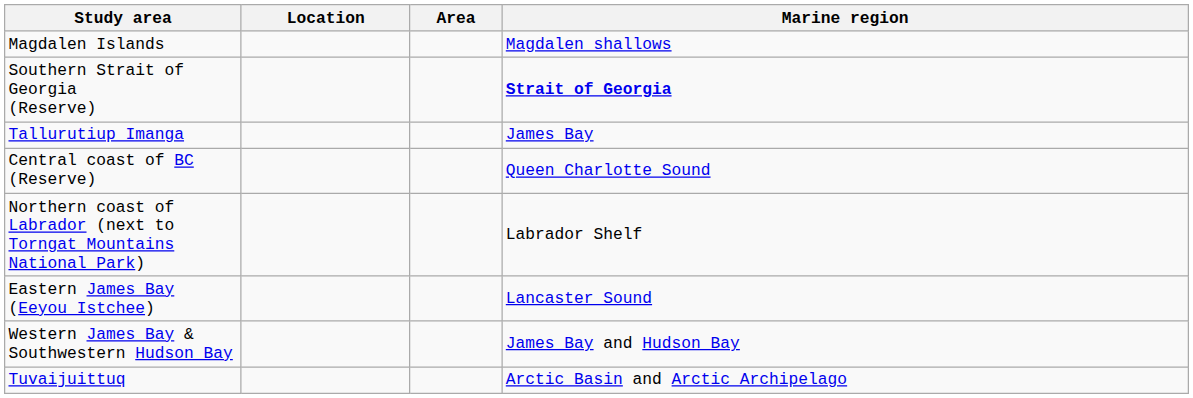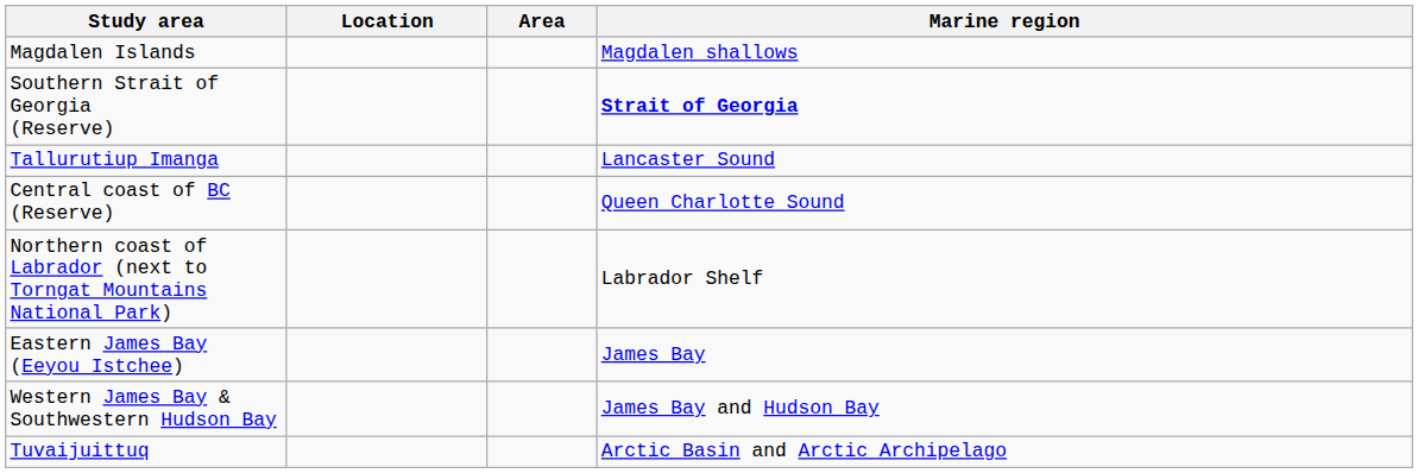 <table class="wikitable sortable" width=75%>
 <tr>
 <th scope=col width=20%>Study area</th>
 <th>Location</th>
 <th>Area</th>
 <th>Marine region</th>
 </tr>
 <tr>
 <td>Magdalen Islands</td>
 <td><br><small></small></td>
 <td></td>
 <td><a href='#'>Magdalen shallows</a></td>
 </tr>
 <tr>
 <td>Southern Strait of Georgia<br>(Reserve)</td>
 <td><br><small></small></td>
 <td></td>
 <td><strong><a href='#'>Strait of Georgia</a></strong></td>
 </tr>
 <tr>
 <td><a href='#'>Tallurutiup Imanga</a></td>
 <td><br><small></small></td>
 <td></td>
-<td><a href='#'>James Bay</a></td>
+<td><a href='#'>Lancaster Sound</a></td>
 </tr>
 <tr>
 <td>Central coast of <a href='#'>BC</a> (Reserve)</td>
 <td><br><small></small></td>
 <td></td>
 <td><a href='#'>Queen Charlotte Sound</a></td>
 </tr>
 <tr>
 <td>Northern coast of <a href='#'>Labrador</a> (next to <a href='#'>Torngat Mountains National Park</a>)</td>
 <td><br><small></small></td>
 <td></td>
 <td>Labrador Shelf</td>
 </tr>
 <tr>
 <td>Eastern <a href='#'>James Bay</a> (<a href='#'>Eeyou Istchee</a>)</td>
 <td>  <br><small></small></td>
 <td></td>
-<td><a href='#'>Lancaster Sound</a></td>
+<td><a href='#'>James Bay</a></td>
 </tr>
 <tr>
 <td>Western <a href='#'>James Bay</a> & Southwestern <a href='#'>Hudson Bay</a></td>
 <td>  <br><small></small></td>
 <td></td>
 <td><a href='#'>James Bay</a> and <a href='#'>Hudson Bay</a></td>
 </tr>
 <tr>
 <td><a href='#'>Tuvaijuittuq</a></td>
 <td><br><small></small></td>
 <td></td>
 <td><a href='#'>Arctic Basin</a> and <a href='#'>Arctic Archipelago</a></td>
 </tr>
 </table>
